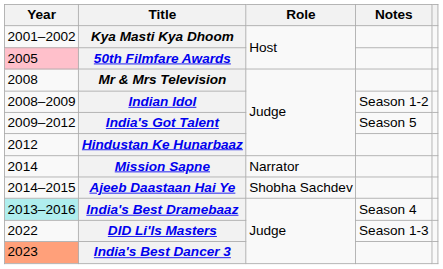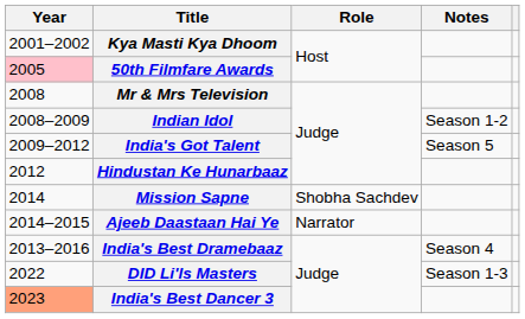 <table class="wikitable sortable plainrowheaders">
 <tr>
 <th scope="col">Year</th>
 <th scope="col">Title</th>
 <th scope="col">Role</th>
 <th scope="col" class="unsortable">Notes</th>
 <th scope="col" class="unsortable"></th>
 </tr>
 <tr>
 <td>2001–2002</td>
 <th scope= "row"><em>Kya Masti Kya Dhoom</em></th>
 <td rowspan="2">Host</td>
 <td></td>
 <td style="text-align: center;"></td>
 </tr>
 <tr>
 <td style="background: pink;">2005</td>
 <th scope= "row"><em><a href='#'>50th Filmfare Awards</a></em></th>
 <td></td>
 <td style="text-align: center;"></td>
 </tr>
 <tr>
 <td>2008</td>
 <th scope= "row"><em>Mr & Mrs Television</em></th>
 <td rowspan="4">Judge</td>
 <td></td>
 <td style="text-align: center;"></td>
 </tr>
 <tr>
 <td>2008–2009</td>
 <th scope= "row"><a href='#'><em>Indian Idol</em></a></th>
 <td>Season 1-2</td>
 <td style="text-align: center;"></td>
 </tr>
 <tr>
 <td>2009–2012</td>
 <th scope= "row"><em><a href='#'>India's Got Talent</a></em></th>
 <td>Season 5</td>
 <td style="text-align: center;"></td>
 </tr>
 <tr>
 <td>2012</td>
 <th scope= "row"><em><a href='#'>Hindustan Ke Hunarbaaz</a></em></th>
 <td></td>
 <td style="text-align: center;"></td>
 </tr>
 <tr>
 <td>2014</td>
 <th scope= "row"><em><a href='#'>Mission Sapne</a></em></th>
-<td>Narrator</td>
+<td>Shobha Sachdev</td>
 <td></td>
 <td style="text-align: center;"></td>
 </tr>
 <tr>
 <td>2014–2015</td>
 <th scope= "row"><em><a href='#'>Ajeeb Daastaan Hai Ye</a></em></th>
-<td>Shobha Sachdev</td>
+<td>Narrator</td>
 <td></td>
 <td style="text-align: center;"></td>
 </tr>
 <tr>
-<td style="background: paleturquoise;">2013–2016</td>
+<td>2013–2016</td>
 <th scope= "row"><em><a href='#'>India's Best Dramebaaz</a></em></th>
 <td rowspan="3">Judge</td>
 <td>Season 4</td>
 <td style="text-align: center;"></td>
 </tr>
 <tr>
 <td>2022</td>
 <th scope= "row"><em><a href='#'>DID Li'ls Masters</a></em></th>
 <td>Season 1-3</td>
 <td style="text-align: center;"></td>
 </tr>
 <tr>
 <td style="background: lightsalmon;">2023</td>
 <th scope= "row"><em><a href='#'>India's Best Dancer 3</a></em></th>
 <td></td>
 <td style="text-align: center;"></td>
 </tr>
 </table>
